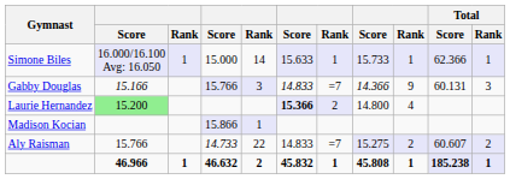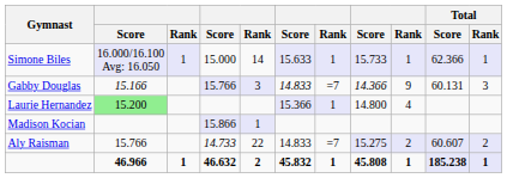 <table class="wikitable sortable" style="text-align:center; font-size:95%">
 <tr>
 <th rowspan=2>Gymnast</th>
 <th style="width:6em" colspan=2></th>
 <th style="width:6em" colspan=2></th>
 <th style="width:6em" colspan=2></th>
 <th style="width:6em" colspan=2></th>
 <th style="width:6em" colspan=2>Total</th>
 </tr>
 <tr>
 <th>Score</th>
 <th>Rank</th>
 <th>Score</th>
 <th>Rank</th>
 <th>Score</th>
 <th>Rank</th>
 <th>Score</th>
 <th>Rank</th>
 <th>Score</th>
 <th>Rank</th>
 </tr>
 <tr>
 <td align=left><a href='#'>Simone Biles</a></td>
 <td bgcolor=lavender>16.000/16.100 <br> Avg: 16.050</td>
 <td bgcolor=lavender>1</td>
 <td>15.000</td>
 <td>14</td>
 <td bgcolor=lavender>15.633</td>
 <td bgcolor=lavender>1</td>
 <td bgcolor=lavender>15.733</td>
 <td bgcolor=lavender>1</td>
 <td bgcolor=lavender>62.366</td>
 <td bgcolor=lavender>1</td>
 </tr>
 <tr>
 <td align=left><a href='#'>Gabby Douglas</a></td>
 <td><em>15.166</em></td>
 <td></td>
 <td bgcolor=lavender>15.766</td>
 <td bgcolor=lavender>3</td>
 <td><em>14.833</em></td>
 <td>=7</td>
 <td><em>14.366</em></td>
 <td>9</td>
 <td>60.131</td>
 <td>3</td>
 </tr>
 <tr>
 <td align=left><a href='#'>Laurie Hernandez</a></td>
 <td style="background: lightgreen;">15.200</td>
 <td></td>
 <td></td>
 <td></td>
-<td bgcolor=lavender><strong>15.366</strong></td>
-<td bgcolor=lavender>2</td>
+<td bgcolor=lavender>15.366</td>
+<td bgcolor=lavender>1</td>
 <td>14.800</td>
 <td>4</td>
 <td></td>
 <td></td>
 </tr>
 <tr>
 <td align=left><a href='#'>Madison Kocian</a></td>
 <td></td>
 <td></td>
 <td bgcolor=lavender>15.866</td>
 <td bgcolor=lavender>1</td>
 <td></td>
 <td></td>
 <td></td>
 <td></td>
 <td></td>
 <td></td>
 </tr>
 <tr>
 <td align=left><a href='#'>Aly Raisman</a></td>
 <td>15.766</td>
 <td></td>
 <td><em>14.733</em></td>
 <td>22</td>
 <td>14.833</td>
 <td>=7</td>
 <td bgcolor=lavender>15.275</td>
 <td bgcolor=lavender>2</td>
 <td bgcolor=lavender>60.607</td>
 <td bgcolor=lavender>2</td>
 </tr>
 <tr>
 <td align=left></td>
 <td><strong>46.966</strong></td>
 <td><strong>1</strong></td>
 <td><strong>46.632</strong></td>
 <td><strong>2</strong></td>
 <td><strong>45.832</strong></td>
 <td><strong>1</strong></td>
 <td><strong>45.808</strong></td>
 <td><strong>1</strong></td>
 <td bgcolor=lavender><strong>185.238</strong></td>
 <td bgcolor=lavender><strong>1</strong></td>
 </tr>
 </table>
